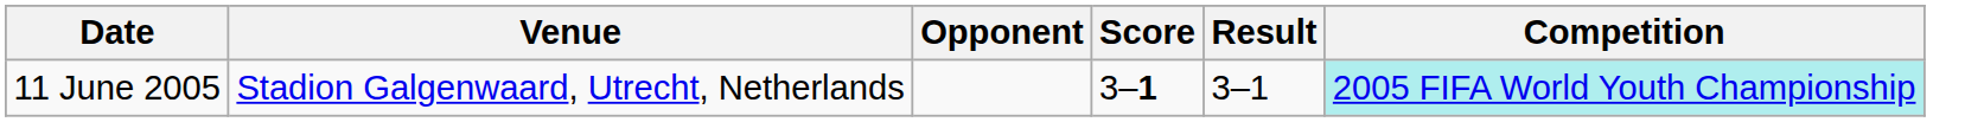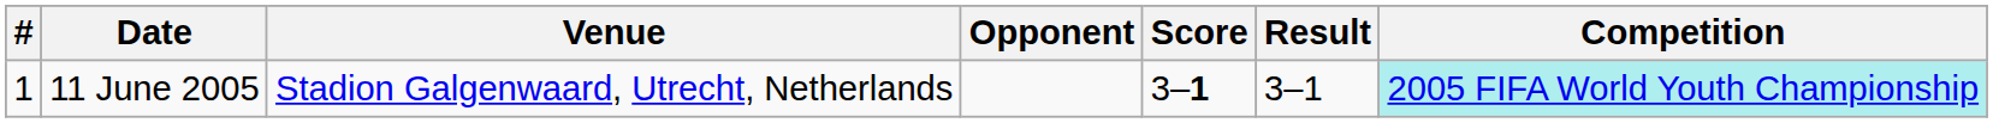 <table class="wikitable">
 <tr>
+<th>#</th>
 <th>Date</th>
 <th>Venue</th>
 <th>Opponent</th>
 <th>Score</th>
 <th>Result</th>
 <th>Competition</th>
 </tr>
 <tr>
+<td>1</td>
 <td>11 June 2005</td>
 <td><a href='#'>Stadion Galgenwaard</a>, <a href='#'>Utrecht</a>, Netherlands</td>
 <td></td>
 <td>3–<strong>1</strong></td>
 <td>3–1</td>
 <td style="background: paleturquoise;"><a href='#'>2005 FIFA World Youth Championship</a></td>
 </tr>
 </table>
